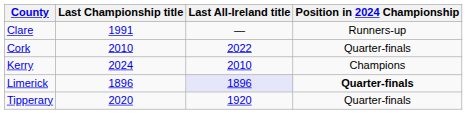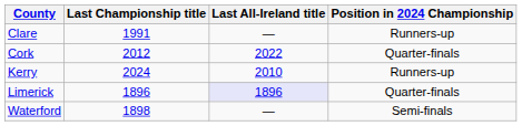 <table class="wikitable sortable" style="text-align:center">
 <tr>
 <th><a href='#'>County</a></th>
 <th>Last Championship title</th>
 <th>Last All-Ireland title</th>
 <th>Position in <a href='#'>2024</a> Championship</th>
 </tr>
 <tr>
 <td style="text-align:left"> <a href='#'>Clare</a></td>
 <td><a href='#'>1991</a></td>
 <td>—</td>
 <td>Runners-up</td>
 </tr>
 <tr>
 <td style="text-align:left"> <a href='#'>Cork</a></td>
-<td><a href='#'>2010</a></td>
+<td><a href='#'>2012</a></td>
 <td><a href='#'>2022</a></td>
 <td>Quarter-finals</td>
 </tr>
 <tr>
 <td style="text-align:left"> <a href='#'>Kerry</a></td>
 <td><a href='#'>2024</a></td>
 <td><a href='#'>2010</a></td>
-<td>Champions</td>
+<td>Runners-up</td>
 </tr>
 <tr>
 <td style="text-align:left"> <a href='#'>Limerick</a></td>
 <td><a href='#'>1896</a></td>
 <td style="background: lavender;"><a href='#'>1896</a></td>
-<td><strong>Quarter-finals</strong></td>
+<td>Quarter-finals</td>
 </tr>
 <tr>
-<td style="text-align:left"> <a href='#'>Tipperary</a></td>
-<td><a href='#'>2020</a></td>
-<td><a href='#'>1920</a></td>
-<td>Quarter-finals</td>
+<td style="text-align:left"> <a href='#'>Waterford</a></td>
+<td><a href='#'>1898</a></td>
+<td>—</td>
+<td>Semi-finals</td>
 </tr>
 </table>
